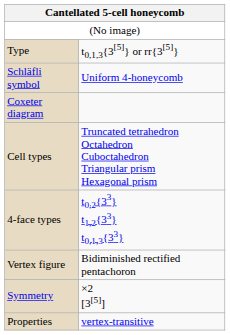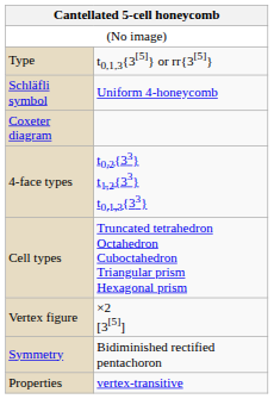 <table class="wikitable" align="right" style="margin-left:10px" width="320">
 <tr>
 <th bgcolor=#e7dcc3 colspan=2>Cantellated 5-cell honeycomb</th>
 </tr>
 <tr>
 <td bgcolor=#ffffff align=center colspan=2>(No image)</td>
 </tr>
 <tr>
 <td bgcolor=#e7dcc3>Type</td>
 <td>t<sub>0,1,3</sub>{3<sup>[5]</sup>} or rr{3<sup>[5]</sup>}</td>
 </tr>
 <tr>
 <td bgcolor=#e7dcc3><a href='#'>Schläfli symbol</a></td>
 <td><a href='#'>Uniform 4-honeycomb</a></td>
 </tr>
 <tr>
 <td bgcolor=#e7dcc3><a href='#'>Coxeter diagram</a></td>
 <td></td>
 </tr>
 <tr>
+<td bgcolor=#e7dcc3>4-face types</td>
+<td><a href='#'>t<sub>0,2</sub>{3<sup>3</sup>}</a> <br><a href='#'>t<sub>1,2</sub>{3<sup>3</sup>}</a> <br><a href='#'>t<sub>0,1,3</sub>{3<sup>3</sup>}</a> </td>
+</tr>
+<tr>
 <td bgcolor=#e7dcc3>Cell types</td>
 <td><a href='#'>Truncated tetrahedron</a> <br><a href='#'>Octahedron</a> <br><a href='#'>Cuboctahedron</a> <br><a href='#'>Triangular prism</a> <br><a href='#'>Hexagonal prism</a> </td>
 </tr>
 <tr>
-<td bgcolor=#e7dcc3>4-face types</td>
-<td><a href='#'>t<sub>0,2</sub>{3<sup>3</sup>}</a> <br><a href='#'>t<sub>1,2</sub>{3<sup>3</sup>}</a> <br><a href='#'>t<sub>0,1,3</sub>{3<sup>3</sup>}</a> </td>
-</tr>
-<tr>
 <td bgcolor=#e7dcc3>Vertex figure</td>
-<td>Bidiminished rectified pentachoron</td>
+<td>×2<br>[3<sup>[5]</sup>]</td>
 </tr>
 <tr>
 <td bgcolor=#e7dcc3><a href='#'>Symmetry</a></td>
-<td>×2<br>[3<sup>[5]</sup>]</td>
+<td>Bidiminished rectified pentachoron</td>
 </tr>
 <tr>
 <td bgcolor=#e7dcc3>Properties</td>
 <td><a href='#'>vertex-transitive</a></td>
 </tr>
 </table>
